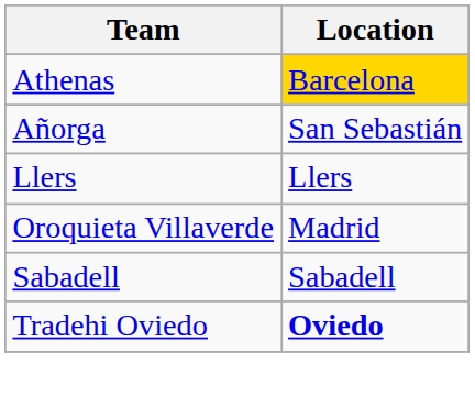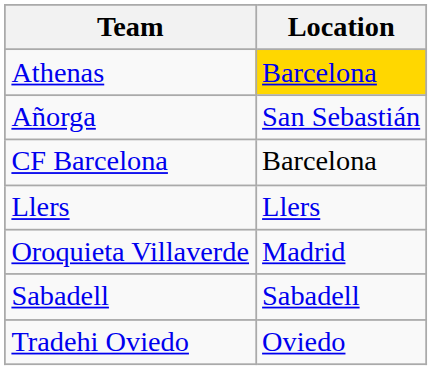 <table class="wikitable sortable">
 <tr>
 <th>Team</th>
 <th>Location</th>
 </tr>
 <tr>
 <td><a href='#'>Athenas</a></td>
 <td style="background: gold;"><a href='#'>Barcelona</a></td>
 </tr>
 <tr>
 <td><a href='#'>Añorga</a></td>
 <td><a href='#'>San Sebastián</a></td>
+</tr>
+<tr>
+<td><a href='#'>CF Barcelona</a></td>
+<td>Barcelona</td>
 </tr>
 <tr>
 <td><a href='#'>Llers</a></td>
 <td><a href='#'>Llers</a></td>
 </tr>
 <tr>
 <td><a href='#'>Oroquieta Villaverde</a></td>
 <td><a href='#'>Madrid</a></td>
 </tr>
 <tr>
 <td><a href='#'>Sabadell</a></td>
 <td><a href='#'>Sabadell</a></td>
 </tr>
 <tr>
 <td><a href='#'>Tradehi Oviedo</a></td>
-<td><strong><a href='#'>Oviedo</a></strong></td>
+<td><a href='#'>Oviedo</a></td>
 </tr>
 </table>
